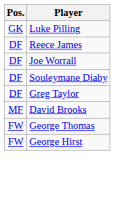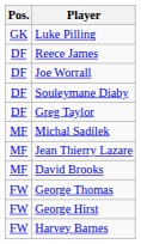 <table class="wikitable">
 <tr>
 <th>Pos.</th>
 <th>Player</th>
 </tr>
 <tr>
 <td style="text-align:center;" rowspan=><a href='#'>GK</a></td>
 <td> <a href='#'>Luke Pilling</a></td>
 </tr>
 <tr>
 <td style="text-align:center;" rowspan=><a href='#'>DF</a></td>
 <td> <a href='#'>Reece James</a></td>
 </tr>
 <tr>
 <td style="text-align:center;" rowspan=><a href='#'>DF</a></td>
 <td> <a href='#'>Joe Worrall</a></td>
 </tr>
 <tr>
 <td style="text-align:center;" rowspan=><a href='#'>DF</a></td>
 <td> <a href='#'>Souleymane Diaby</a></td>
 </tr>
 <tr>
 <td style="text-align:center;" rowspan=><a href='#'>DF</a></td>
 <td> <a href='#'>Greg Taylor</a></td>
 </tr>
 <tr>
 <td style="text-align:center;" rowspan=><a href='#'>MF</a></td>
+<td> <a href='#'>Michal Sadílek</a></td>
+</tr>
+<tr>
+<td style="text-align:center;" rowspan=><a href='#'>MF</a></td>
+<td> <a href='#'>Jean Thierry Lazare</a></td>
+</tr>
+<tr>
+<td style="text-align:center;" rowspan=><a href='#'>MF</a></td>
 <td> <a href='#'>David Brooks</a></td>
 </tr>
 <tr>
 <td style="text-align:center;" rowspan=><a href='#'>FW</a></td>
 <td> <a href='#'>George Thomas</a></td>
 </tr>
 <tr>
 <td style="text-align:center;" rowspan=><a href='#'>FW</a></td>
 <td> <a href='#'>George Hirst</a></td>
 </tr>
+<tr>
+<td style="text-align:center;" rowspan=><a href='#'>FW</a></td>
+<td> <a href='#'>Harvey Barnes</a></td>
+</tr>
 </table>
